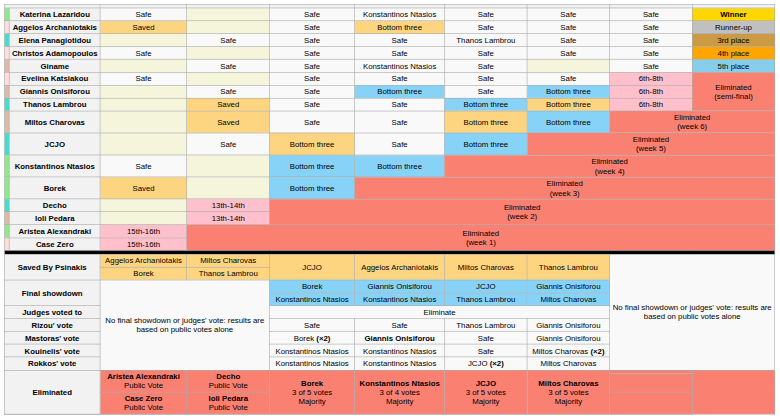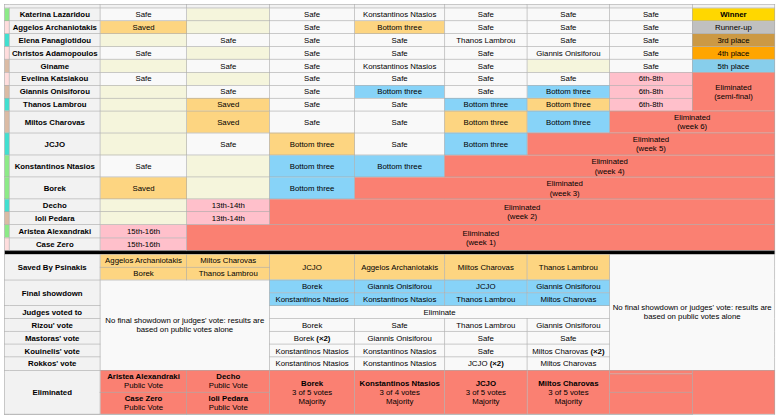 <table class="wikitable" style="text-align:center; font-size:80%; width: 100%">
 <tr>
 <th style="width: 6%;" rowspan="1" colspan="2"></th>
 <th style="width: 6%;" rowspan="1"></th>
 <th style="width: 6%;" rowspan="1"></th>
 <th style="width: 6%;" rowspan="1"></th>
 <th style="width: 6%;" rowspan="1"></th>
 <th style="width: 6%;" rowspan="1"></th>
 <th style="width: 6%;" rowspan="1"></th>
 <th style="width: 6%;" rowspan="1"></th>
 <th style="width: 6%;" rowspan="1"></th>
 </tr>
 <tr>
 <th style="background:#8ceb87"></th>
 <th scope="row">Katerina Lazaridou</th>
 <td>Safe</td>
 <td style="background:#F5F5DC"></td>
 <td>Safe</td>
 <td>Konstantinos Ntasios</td>
 <td>Safe</td>
 <td>Safe</td>
 <td>Safe</td>
 <td style="background:gold"><strong>Winner</strong></td>
 </tr>
 <tr>
 <th style="background:#ffdddd"></th>
 <th scope="row">Aggelos Archaniotakis</th>
 <td style="background:#fdd581">Saved</td>
 <td style="background:#F5F5DC"></td>
 <td>Safe</td>
 <td style="background:#fdd581">Bottom three</td>
 <td>Safe</td>
 <td>Safe</td>
 <td>Safe</td>
 <td style="background:silver">Runner-up</td>
 </tr>
 <tr>
 <th style="background:turquoise"></th>
 <th scope="row">Elena Panagiotidou</th>
 <td style="background:#F5F5DC"></td>
 <td>Safe</td>
 <td>Safe</td>
 <td>Safe</td>
 <td>Thanos Lambrou</td>
 <td>Safe</td>
 <td>Safe</td>
 <td style="background:#c94">3rd place</td>
 </tr>
 <tr>
 <th style="background:#ffdddd"></th>
 <th scope="row">Christos Adamopoulos</th>
 <td>Safe</td>
 <td style="background:#F5F5DC"></td>
 <td>Safe</td>
 <td>Safe</td>
 <td>Safe</td>
-<td>Safe</td>
+<td>Giannis Onisiforou</td>
 <td>Safe</td>
 <td style="background:orange">4th place</td>
 </tr>
 <tr>
 <th style="background:#dbbba4"></th>
 <th scope="row">Giname</th>
 <td style="background:#F5F5DC"></td>
 <td>Safe</td>
 <td>Safe</td>
 <td>Konstantinos Ntasios</td>
 <td>Safe</td>
 <td style="background:#F5F5DC"></td>
 <td>Safe</td>
 <td style="background:skyblue">5th place</td>
 </tr>
 <tr>
 <th style="background:#ffdddd"></th>
 <th scope="row">Evelina Katsiakou</th>
 <td>Safe</td>
 <td style="background:#F5F5DC"></td>
 <td>Safe</td>
 <td>Safe</td>
 <td>Safe</td>
 <td>Safe</td>
 <td style="background:pink">6th-8th</td>
 <td colspan="2" rowspan="3" style="background:salmon">Eliminated<br>(semi-final)</td>
 </tr>
 <tr>
 <th style="background:#dbbba4"></th>
 <th scope="row">Giannis Onisiforou</th>
 <td style="background:#F5F5DC"></td>
 <td>Safe</td>
 <td>Safe</td>
 <td style="background:#87D3F8">Bottom three</td>
 <td>Safe</td>
 <td style="background:#87D3F8">Bottom three</td>
 <td style="background:pink">6th-8th</td>
 </tr>
 <tr>
 <th style="background:turquoise"></th>
 <th scope="row">Thanos Lambrou</th>
 <td style="background:#F5F5DC"></td>
 <td style="background:#fdd581">Saved</td>
 <td>Safe</td>
 <td>Safe</td>
 <td style="background:#87D3F8">Bottom three</td>
 <td style="background:#fdd581">Bottom three</td>
 <td style="background:pink">6th-8th</td>
 </tr>
 <tr>
 <th style="background:#dbbba4"></th>
 <th scope="row">Miltos Charovas</th>
 <td style="background:#F5F5DC"></td>
 <td style="background:#fdd581">Saved</td>
 <td>Safe</td>
 <td>Safe</td>
 <td style="background:#fdd581">Bottom three</td>
 <td style="background:#87D3F8">Bottom three</td>
 <td colspan="2" style="background:salmon">Eliminated<br>(week 6)</td>
 </tr>
 <tr>
 <th style="background:turquoise"></th>
 <th scope="row">JCJO</th>
 <td style="background:#F5F5DC"></td>
 <td>Safe</td>
 <td style="background:#fdd581">Bottom three</td>
 <td>Safe</td>
 <td style="background:#87D3F8">Bottom three</td>
 <td colspan="3" style="background:salmon">Eliminated<br>(week 5)</td>
 </tr>
 <tr>
 <th style="background:#8ceb87"></th>
 <th scope="row">Konstantinos Ntasios</th>
 <td>Safe</td>
 <td style="background:#F5F5DC"></td>
 <td style="background:#87D3F8">Bottom three</td>
 <td style="background:#87D3F8">Bottom three</td>
 <td colspan="4" style="background:salmon">Eliminated<br>(week 4)</td>
 </tr>
 <tr>
 <th style="background:#8ceb87"></th>
 <th scope="row">Borek</th>
 <td style="background:#fdd581">Saved</td>
 <td style="background:#F5F5DC"></td>
 <td style="background:#87D3F8">Bottom three</td>
 <td colspan="5" style="background:salmon">Eliminated<br>(week 3)</td>
 </tr>
 <tr>
 <th style="background:turquoise"></th>
 <th scope="row">Decho</th>
 <td style="background:#F5F5DC"></td>
 <td style="background:pink">13th-14th</td>
 <td colspan="6" rowspan="2" style="background:salmon">Eliminated<br>(week 2)</td>
 </tr>
 <tr>
 <th style="background:#dbbba4"></th>
 <th scope="row">Ioli Pedara</th>
 <td style="background:#F5F5DC"></td>
 <td style="background:pink">13th-14th</td>
 </tr>
 <tr>
 <th style="background:#8ceb87"></th>
 <th scope="row">Aristea Alexandraki</th>
 <td style="background:pink">15th-16th</td>
 <td colspan="7" rowspan="2" style="background:salmon">Eliminated<br>(week 1)</td>
 </tr>
 <tr>
 <th style="background:#ffdddd"></th>
 <th scope="row">Case Zero</th>
 <td style="background:pink">15th-16th</td>
 </tr>
 <tr>
 <td colspan="10" style="background:#000"></td>
 </tr>
 <tr>
 <th colspan="2" rowspan="2" scope="row">Saved By Psinakis</th>
 <td style="background:#fdd581">Aggelos Archaniotakis</td>
 <td style="background:#fdd581">Miltos Charovas</td>
 <td rowspan="2" style="background:#fdd581">JCJO</td>
 <td rowspan="2" style="background:#fdd581">Aggelos Archaniotakis</td>
 <td rowspan="2" style="background:#fdd581">Miltos Charovas</td>
 <td rowspan="2" style="background:#fdd581">Thanos Lambrou</td>
 <td rowspan="9" colspan="2">No final showdown or judges' vote: results are based on public votes alone</td>
 </tr>
 <tr>
 <td style="background:#fdd581">Borek</td>
 <td style="background:#fdd581">Thanos Lambrou</td>
 </tr>
 <tr>
 <th colspan="2" rowspan="2" scope="row">Final showdown</th>
 <td rowspan="7" colspan="2">No final showdown or judges' vote: results are based on public votes alone</td>
 <td style="background:#87D3F8">Borek</td>
 <td style="background:#87D3F8">Giannis Onisiforou</td>
 <td style="background:#87D3F8">JCJO</td>
 <td style="background:#87D3F8">Giannis Onisiforou</td>
 </tr>
 <tr>
 <td style="background:#87D3F8">Konstantinos Ntasios</td>
 <td style="background:#87D3F8">Konstantinos Ntasios</td>
 <td style="background:#87D3F8">Thanos Lambrou</td>
 <td style="background:#87D3F8">Miltos Charovas</td>
 </tr>
 <tr>
 <th colspan="2" scope="row">Judges voted to</th>
 <td colspan="4">Eliminate</td>
 </tr>
 <tr>
 <th colspan="2" scope="row">Rizou' vote</th>
-<td>Safe</td>
+<td>Borek</td>
 <td>Safe</td>
 <td>Thanos Lambrou</td>
 <td>Giannis Onisiforou</td>
 </tr>
 <tr>
 <th colspan="2" scope="row">Mastoras' vote</th>
 <td>Borek <strong>(×2)</strong></td>
-<td><strong>Giannis Onisiforou</strong></td>
+<td>Giannis Onisiforou</td>
 <td>Safe</td>
-<td>Giannis Onisiforou</td>
+<td>Safe</td>
 </tr>
 <tr>
 <th colspan="2" scope="row">Kouinelis' vote</th>
 <td>Konstantinos Ntasios</td>
 <td>Konstantinos Ntasios</td>
 <td>Safe</td>
 <td>Miltos Charovas <strong>(×2)</strong></td>
 </tr>
 <tr>
 <th colspan="2" scope="row">Rokkos' vote</th>
 <td>Konstantinos Ntasios</td>
 <td>Konstantinos Ntasios</td>
 <td>JCJO <strong>(×2)</strong></td>
 <td>Miltos Charovas</td>
 </tr>
 <tr>
 <th colspan="2" rowspan="4" scope="row">Eliminated</th>
 <td rowspan="2" style="background:#FA8072"><strong>Aristea Alexandraki</strong><br>Public Vote</td>
 <td rowspan="2" style="background:#FA8072"><strong>Decho</strong><br>Public Vote</td>
 <td rowspan="4" style="background:#FA8072"><strong>Borek</strong><br>3 of 5 votes<br>Majority</td>
 <td rowspan="4" style="background:#FA8072"><strong>Konstantinos Ntasios</strong><br>3 of 4 votes<br>Majority</td>
 <td rowspan="4" style="background:#FA8072"><strong>JCJO</strong><br>3 of 5 votes<br>Majority</td>
 <td rowspan="4" style="background:#FA8072"><strong>Miltos Charovas</strong><br>3 of 5 votes<br>Majority</td>
 <td rowspan="1" style="background:#FA8072"></td>
 <td rowspan="6" style="background:#FA8072"></td>
 </tr>
 <tr>
 <td rowspan="2" style="background:#FA8072"></td>
 </tr>
 <tr>
 <td rowspan="2" style="background:#FA8072"><strong>Case Zero</strong><br> Public Vote</td>
 <td rowspan="2" style="background:#FA8072"><strong>Ioli Pedara</strong><br> Public Vote</td>
 </tr>
 <tr>
 <td rowspan="1" style="background:#FA8072"></td>
 </tr>
 <tr>
 </tr>
 </table>
